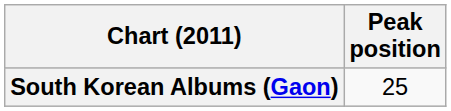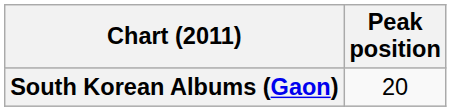 <table class="wikitable plainrowheaders" style="text-align:center">
 <tr>
 <th scope="col">Chart (2011)</th>
 <th scope="col">Peak<br>position</th>
 </tr>
 <tr>
 <th scope="row">South Korean Albums (<a href='#'>Gaon</a>)</th>
-<td>25</td>
+<td>20</td>
 </tr>
 </table>
